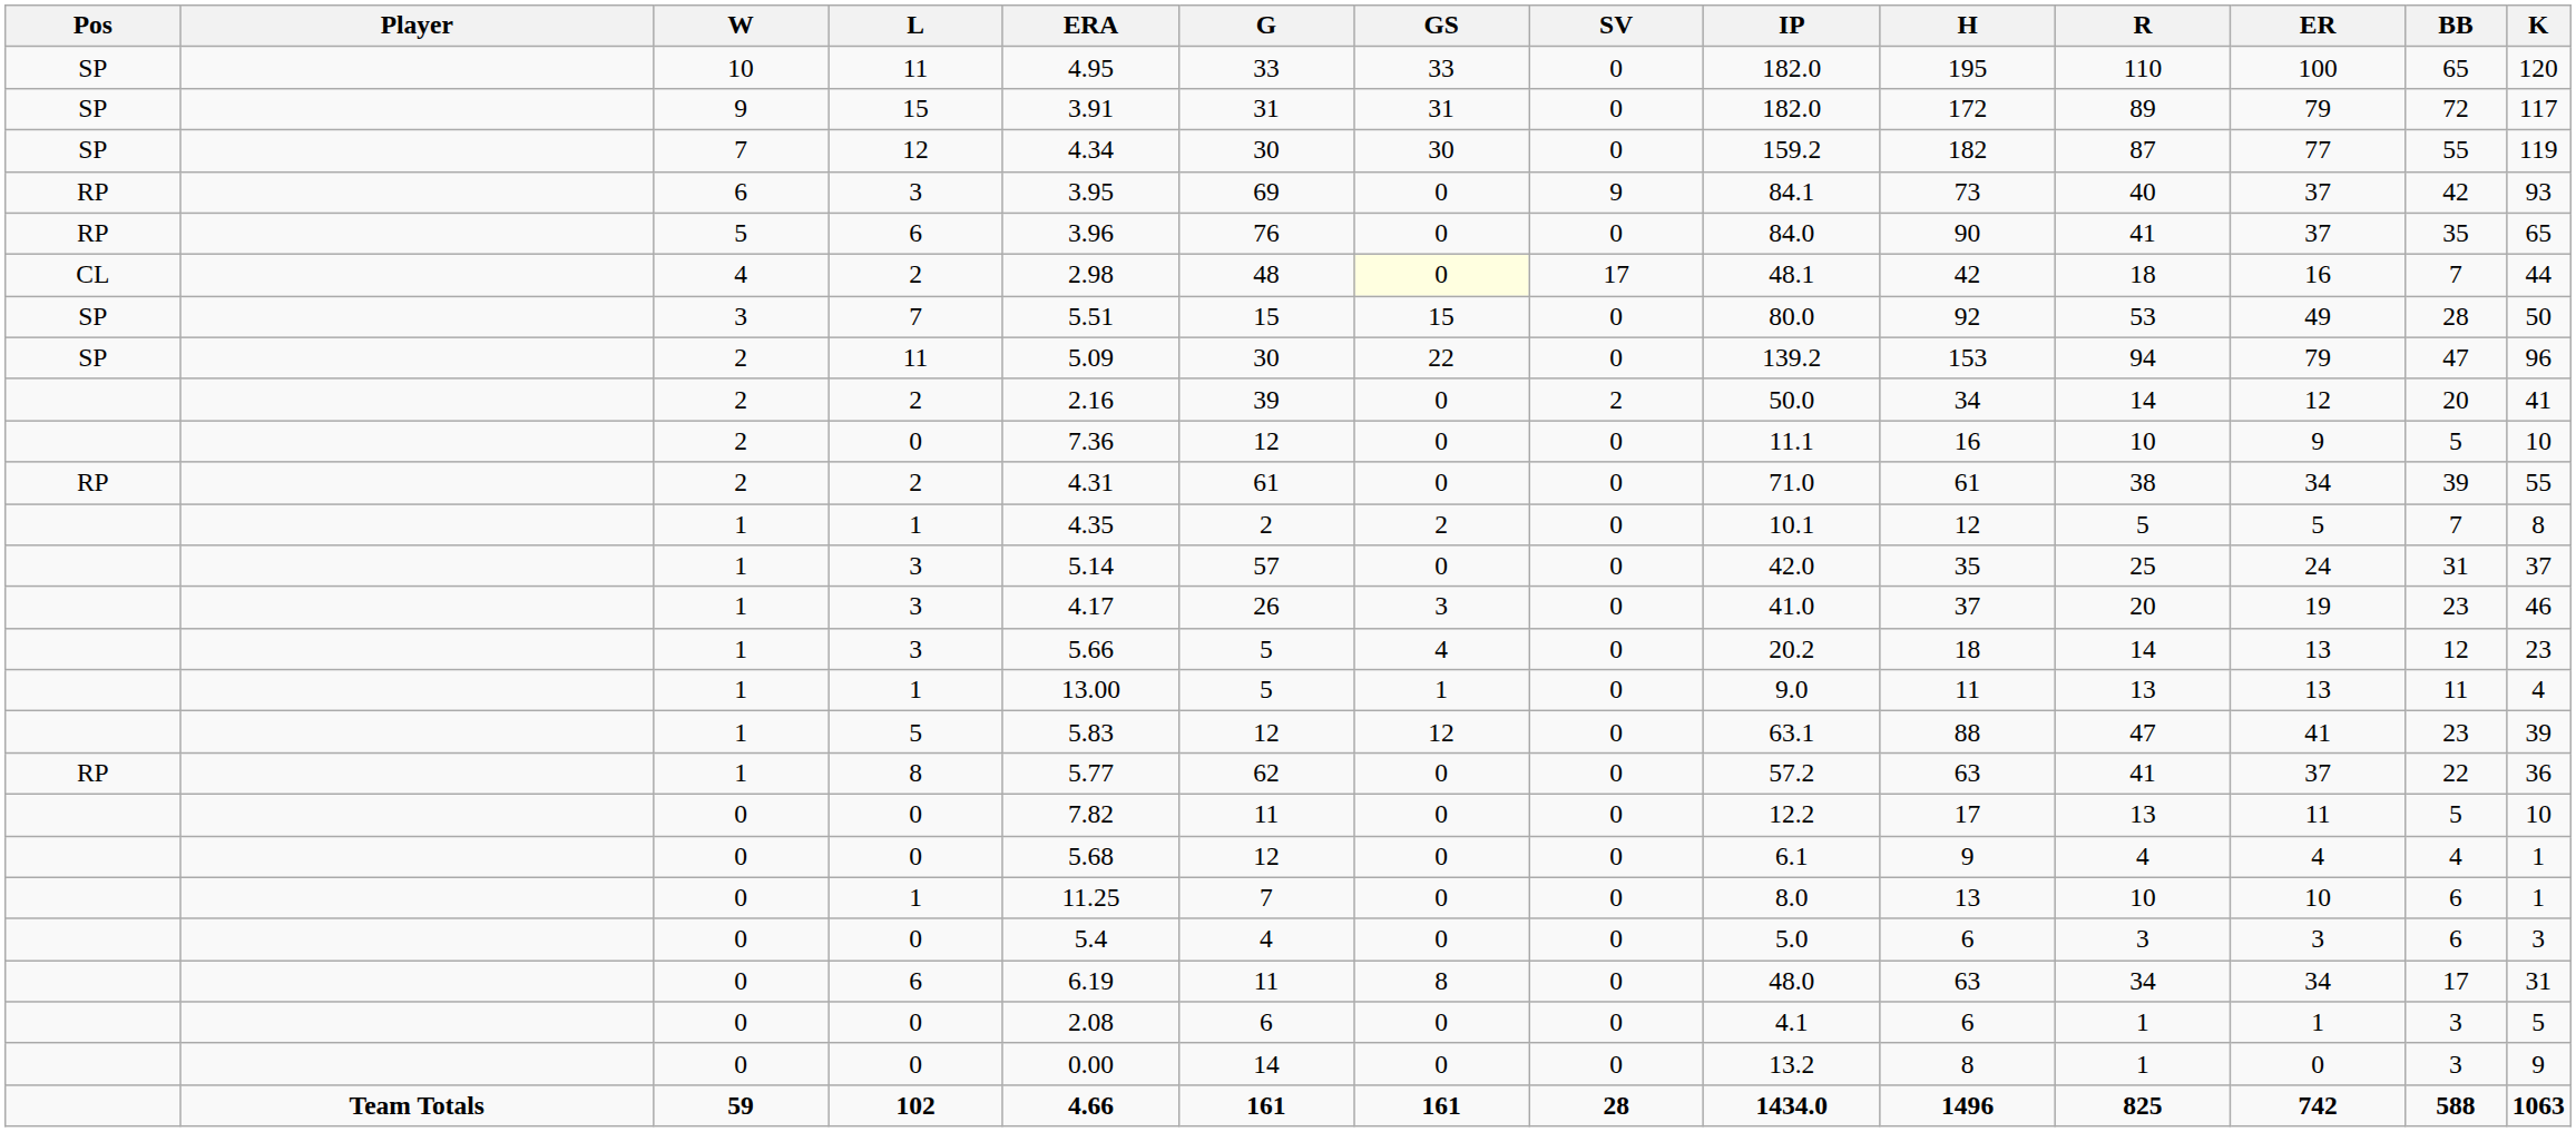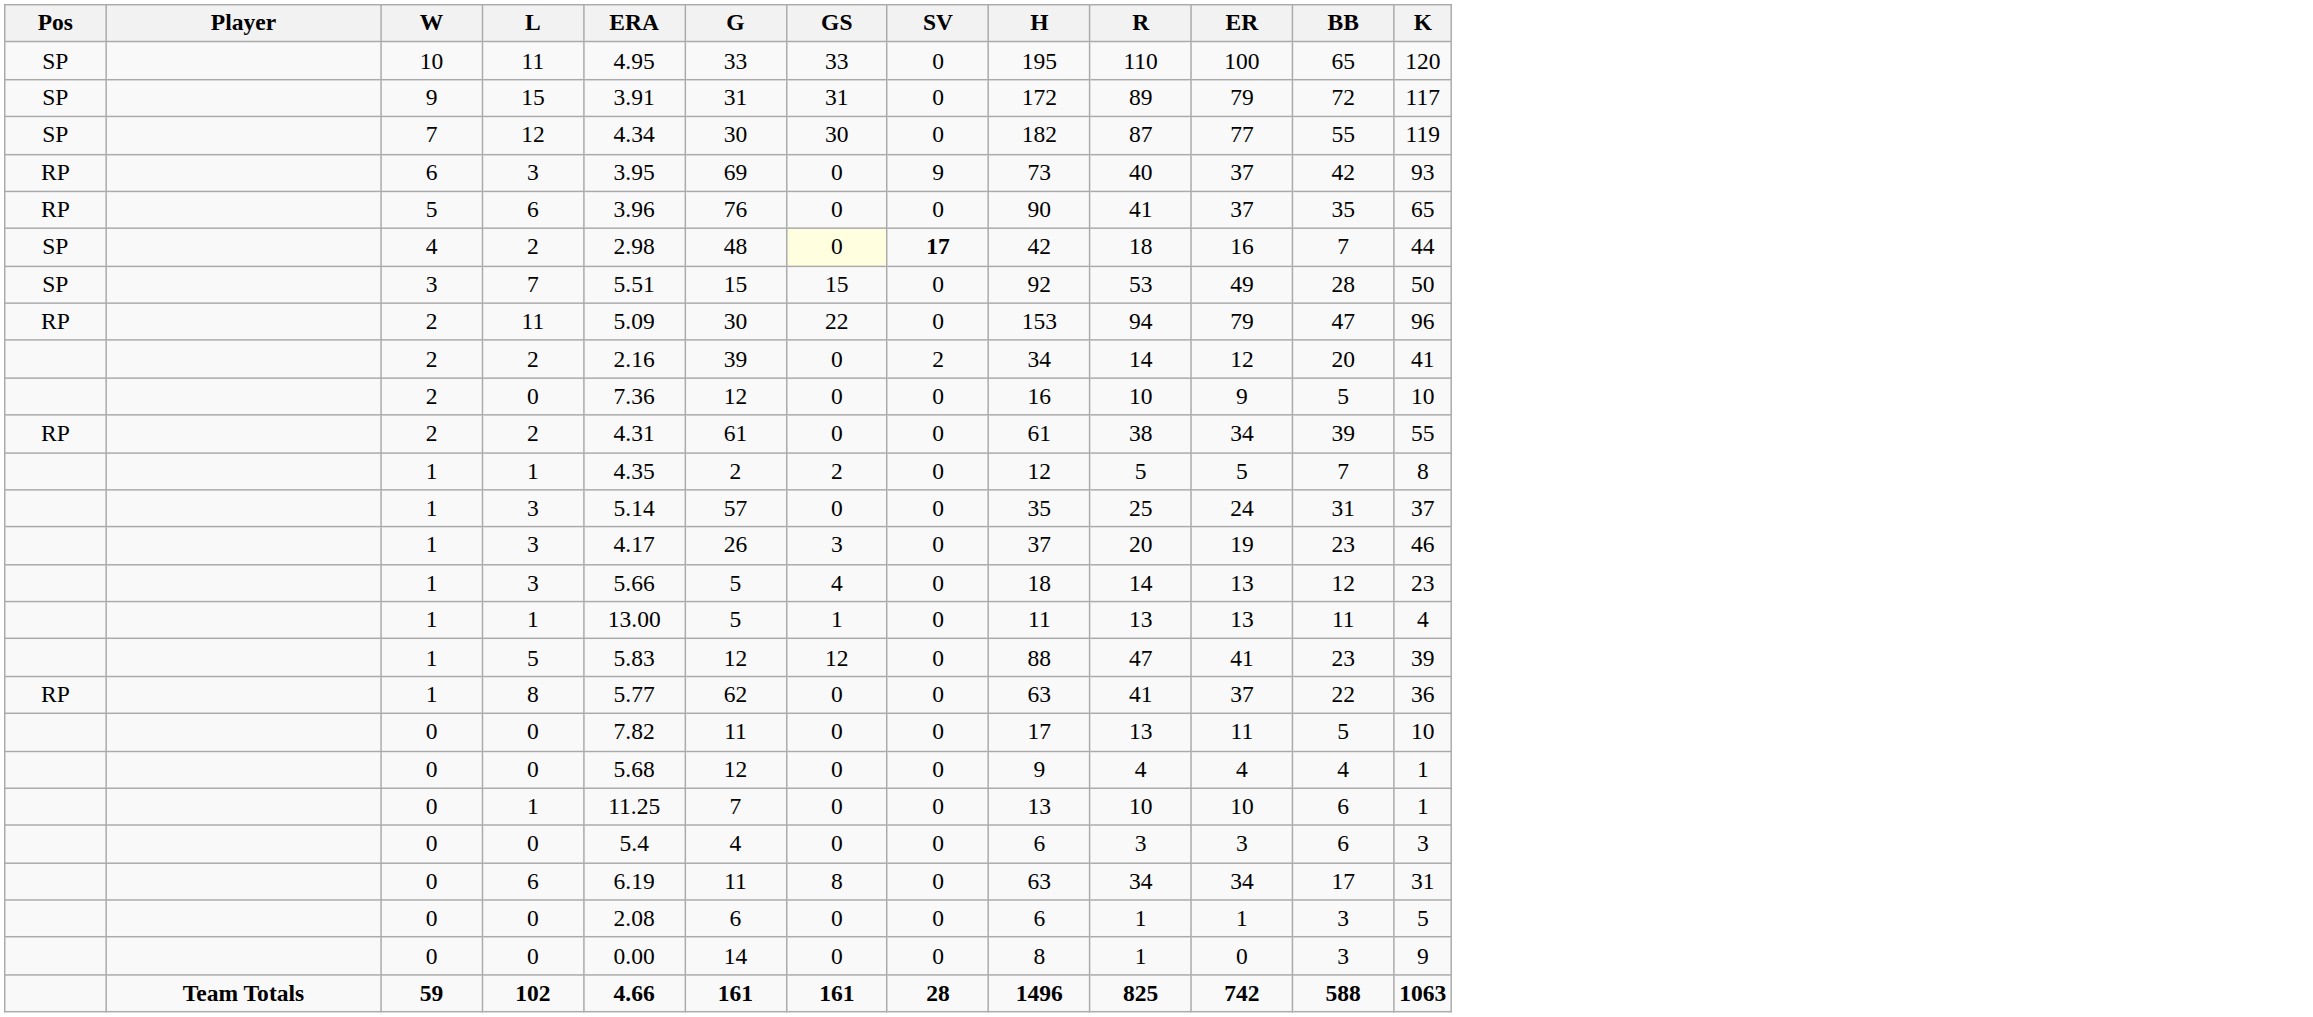 <table class="wikitable sortable">
 <tr>
 <th bgcolor="#DDDDFF" width="7%">Pos</th>
 <th bgcolor="#DDDDFF" width="19%">Player</th>
 <th bgcolor="#DDDDFF" width="7%">W</th>
 <th bgcolor="#DDDDFF" width="7%">L</th>
 <th bgcolor="#DDDDFF" width="7%">ERA</th>
 <th bgcolor="#DDDDFF" width="7%">G</th>
 <th bgcolor="#DDDDFF" width="7%">GS</th>
 <th bgcolor="#DDDDFF" width="7%">SV</th>
-<th bgcolor="#DDDDFF" width="7%">IP</th>
 <th bgcolor="#DDDDFF" width="7%">H</th>
 <th bgcolor="#DDDDFF" width="7%">R</th>
 <th bgcolor="#DDDDFF" width="7%">ER</th>
 <th bgcolor="#DDDDFF" width="7%">BB</th>
 <th bgcolor="#DDDDFF" width="7%">K</th>
 </tr>
 <tr align="center">
 <td>SP</td>
 <td></td>
 <td>10</td>
 <td>11</td>
 <td>4.95</td>
 <td>33</td>
 <td>33</td>
 <td>0</td>
-<td>182.0</td>
 <td>195</td>
 <td>110</td>
 <td>100</td>
 <td>65</td>
 <td>120</td>
 </tr>
 <tr align="center">
 <td>SP</td>
 <td></td>
 <td>9</td>
 <td>15</td>
 <td>3.91</td>
 <td>31</td>
 <td>31</td>
 <td>0</td>
-<td>182.0</td>
 <td>172</td>
 <td>89</td>
 <td>79</td>
 <td>72</td>
 <td>117</td>
 </tr>
 <tr align="center">
 <td>SP</td>
 <td></td>
 <td>7</td>
 <td>12</td>
 <td>4.34</td>
 <td>30</td>
 <td>30</td>
 <td>0</td>
-<td>159.2</td>
 <td>182</td>
 <td>87</td>
 <td>77</td>
 <td>55</td>
 <td>119</td>
 </tr>
 <tr align="center">
 <td>RP</td>
 <td></td>
 <td>6</td>
 <td>3</td>
 <td>3.95</td>
 <td>69</td>
 <td>0</td>
 <td>9</td>
-<td>84.1</td>
 <td>73</td>
 <td>40</td>
 <td>37</td>
 <td>42</td>
 <td>93</td>
 </tr>
 <tr align="center">
 <td>RP</td>
 <td></td>
 <td>5</td>
 <td>6</td>
 <td>3.96</td>
 <td>76</td>
 <td>0</td>
 <td>0</td>
-<td>84.0</td>
 <td>90</td>
 <td>41</td>
 <td>37</td>
 <td>35</td>
 <td>65</td>
 </tr>
 <tr align="center">
-<td>CL</td>
+<td>SP</td>
 <td></td>
 <td>4</td>
 <td>2</td>
 <td>2.98</td>
 <td>48</td>
 <td style="background: lightyellow;">0</td>
-<td>17</td>
-<td>48.1</td>
+<td><strong>17</strong></td>
 <td>42</td>
 <td>18</td>
 <td>16</td>
 <td>7</td>
 <td>44</td>
 </tr>
 <tr align="center">
 <td>SP</td>
 <td></td>
 <td>3</td>
 <td>7</td>
 <td>5.51</td>
 <td>15</td>
 <td>15</td>
 <td>0</td>
-<td>80.0</td>
 <td>92</td>
 <td>53</td>
 <td>49</td>
 <td>28</td>
 <td>50</td>
 </tr>
 <tr align="center">
-<td>SP</td>
+<td>RP</td>
 <td></td>
 <td>2</td>
 <td>11</td>
 <td>5.09</td>
 <td>30</td>
 <td>22</td>
 <td>0</td>
-<td>139.2</td>
 <td>153</td>
 <td>94</td>
 <td>79</td>
 <td>47</td>
 <td>96</td>
 </tr>
 <tr align="center">
 <td></td>
 <td></td>
 <td>2</td>
 <td>2</td>
 <td>2.16</td>
 <td>39</td>
 <td>0</td>
 <td>2</td>
-<td>50.0</td>
 <td>34</td>
 <td>14</td>
 <td>12</td>
 <td>20</td>
 <td>41</td>
 </tr>
 <tr align="center">
 <td></td>
 <td></td>
 <td>2</td>
 <td>0</td>
 <td>7.36</td>
 <td>12</td>
 <td>0</td>
 <td>0</td>
-<td>11.1</td>
 <td>16</td>
 <td>10</td>
 <td>9</td>
 <td>5</td>
 <td>10</td>
 </tr>
 <tr align="center">
 <td>RP</td>
 <td></td>
 <td>2</td>
 <td>2</td>
 <td>4.31</td>
 <td>61</td>
 <td>0</td>
 <td>0</td>
-<td>71.0</td>
 <td>61</td>
 <td>38</td>
 <td>34</td>
 <td>39</td>
 <td>55</td>
 </tr>
 <tr align="center">
 <td></td>
 <td></td>
 <td>1</td>
 <td>1</td>
 <td>4.35</td>
 <td>2</td>
 <td>2</td>
 <td>0</td>
-<td>10.1</td>
 <td>12</td>
 <td>5</td>
 <td>5</td>
 <td>7</td>
 <td>8</td>
 </tr>
 <tr align="center">
 <td></td>
 <td></td>
 <td>1</td>
 <td>3</td>
 <td>5.14</td>
 <td>57</td>
 <td>0</td>
 <td>0</td>
-<td>42.0</td>
 <td>35</td>
 <td>25</td>
 <td>24</td>
 <td>31</td>
 <td>37</td>
 </tr>
 <tr align="center">
 <td></td>
 <td></td>
 <td>1</td>
 <td>3</td>
 <td>4.17</td>
 <td>26</td>
 <td>3</td>
 <td>0</td>
-<td>41.0</td>
 <td>37</td>
 <td>20</td>
 <td>19</td>
 <td>23</td>
 <td>46</td>
 </tr>
 <tr align="center">
 <td></td>
 <td></td>
 <td>1</td>
 <td>3</td>
 <td>5.66</td>
 <td>5</td>
 <td>4</td>
 <td>0</td>
-<td>20.2</td>
 <td>18</td>
 <td>14</td>
 <td>13</td>
 <td>12</td>
 <td>23</td>
 </tr>
 <tr align="center">
 <td></td>
 <td></td>
 <td>1</td>
 <td>1</td>
 <td>13.00</td>
 <td>5</td>
 <td>1</td>
 <td>0</td>
-<td>9.0</td>
 <td>11</td>
 <td>13</td>
 <td>13</td>
 <td>11</td>
 <td>4</td>
 </tr>
 <tr align="center">
 <td></td>
 <td></td>
 <td>1</td>
 <td>5</td>
 <td>5.83</td>
 <td>12</td>
 <td>12</td>
 <td>0</td>
-<td>63.1</td>
 <td>88</td>
 <td>47</td>
 <td>41</td>
 <td>23</td>
 <td>39</td>
 </tr>
 <tr align="center">
 <td>RP</td>
 <td></td>
 <td>1</td>
 <td>8</td>
 <td>5.77</td>
 <td>62</td>
 <td>0</td>
 <td>0</td>
-<td>57.2</td>
 <td>63</td>
 <td>41</td>
 <td>37</td>
 <td>22</td>
 <td>36</td>
 </tr>
 <tr align="center">
 <td></td>
 <td></td>
 <td>0</td>
 <td>0</td>
 <td>7.82</td>
 <td>11</td>
 <td>0</td>
 <td>0</td>
-<td>12.2</td>
 <td>17</td>
 <td>13</td>
 <td>11</td>
 <td>5</td>
 <td>10</td>
 </tr>
 <tr align="center">
 <td></td>
 <td></td>
 <td>0</td>
 <td>0</td>
 <td>5.68</td>
 <td>12</td>
 <td>0</td>
 <td>0</td>
-<td>6.1</td>
 <td>9</td>
 <td>4</td>
 <td>4</td>
 <td>4</td>
 <td>1</td>
 </tr>
 <tr align="center">
 <td></td>
 <td></td>
 <td>0</td>
 <td>1</td>
 <td>11.25</td>
 <td>7</td>
 <td>0</td>
 <td>0</td>
-<td>8.0</td>
 <td>13</td>
 <td>10</td>
 <td>10</td>
 <td>6</td>
 <td>1</td>
 </tr>
 <tr align="center">
 <td></td>
 <td></td>
 <td>0</td>
 <td>0</td>
 <td>5.4</td>
 <td>4</td>
 <td>0</td>
 <td>0</td>
-<td>5.0</td>
 <td>6</td>
 <td>3</td>
 <td>3</td>
 <td>6</td>
 <td>3</td>
 </tr>
 <tr align="center">
 <td></td>
 <td></td>
 <td>0</td>
 <td>6</td>
 <td>6.19</td>
 <td>11</td>
 <td>8</td>
 <td>0</td>
-<td>48.0</td>
 <td>63</td>
 <td>34</td>
 <td>34</td>
 <td>17</td>
 <td>31</td>
 </tr>
 <tr align="center">
 <td></td>
 <td></td>
 <td>0</td>
 <td>0</td>
 <td>2.08</td>
 <td>6</td>
 <td>0</td>
 <td>0</td>
-<td>4.1</td>
 <td>6</td>
 <td>1</td>
 <td>1</td>
 <td>3</td>
 <td>5</td>
 </tr>
 <tr align="center">
 <td></td>
 <td></td>
 <td>0</td>
 <td>0</td>
 <td>0.00</td>
 <td>14</td>
 <td>0</td>
 <td>0</td>
-<td>13.2</td>
 <td>8</td>
 <td>1</td>
 <td>0</td>
 <td>3</td>
 <td>9</td>
 </tr>
 <tr align="center" class="unsortable">
 <td></td>
 <td><strong>Team Totals</strong></td>
 <td><strong>59</strong></td>
 <td><strong>102</strong></td>
 <td><strong>4.66</strong></td>
 <td><strong>161</strong></td>
 <td><strong>161</strong></td>
 <td><strong>28</strong></td>
-<td><strong>1434.0</strong></td>
 <td><strong>1496</strong></td>
 <td><strong>825</strong></td>
 <td><strong>742</strong></td>
 <td><strong>588</strong></td>
 <td><strong>1063</strong></td>
 </tr>
 </table>
